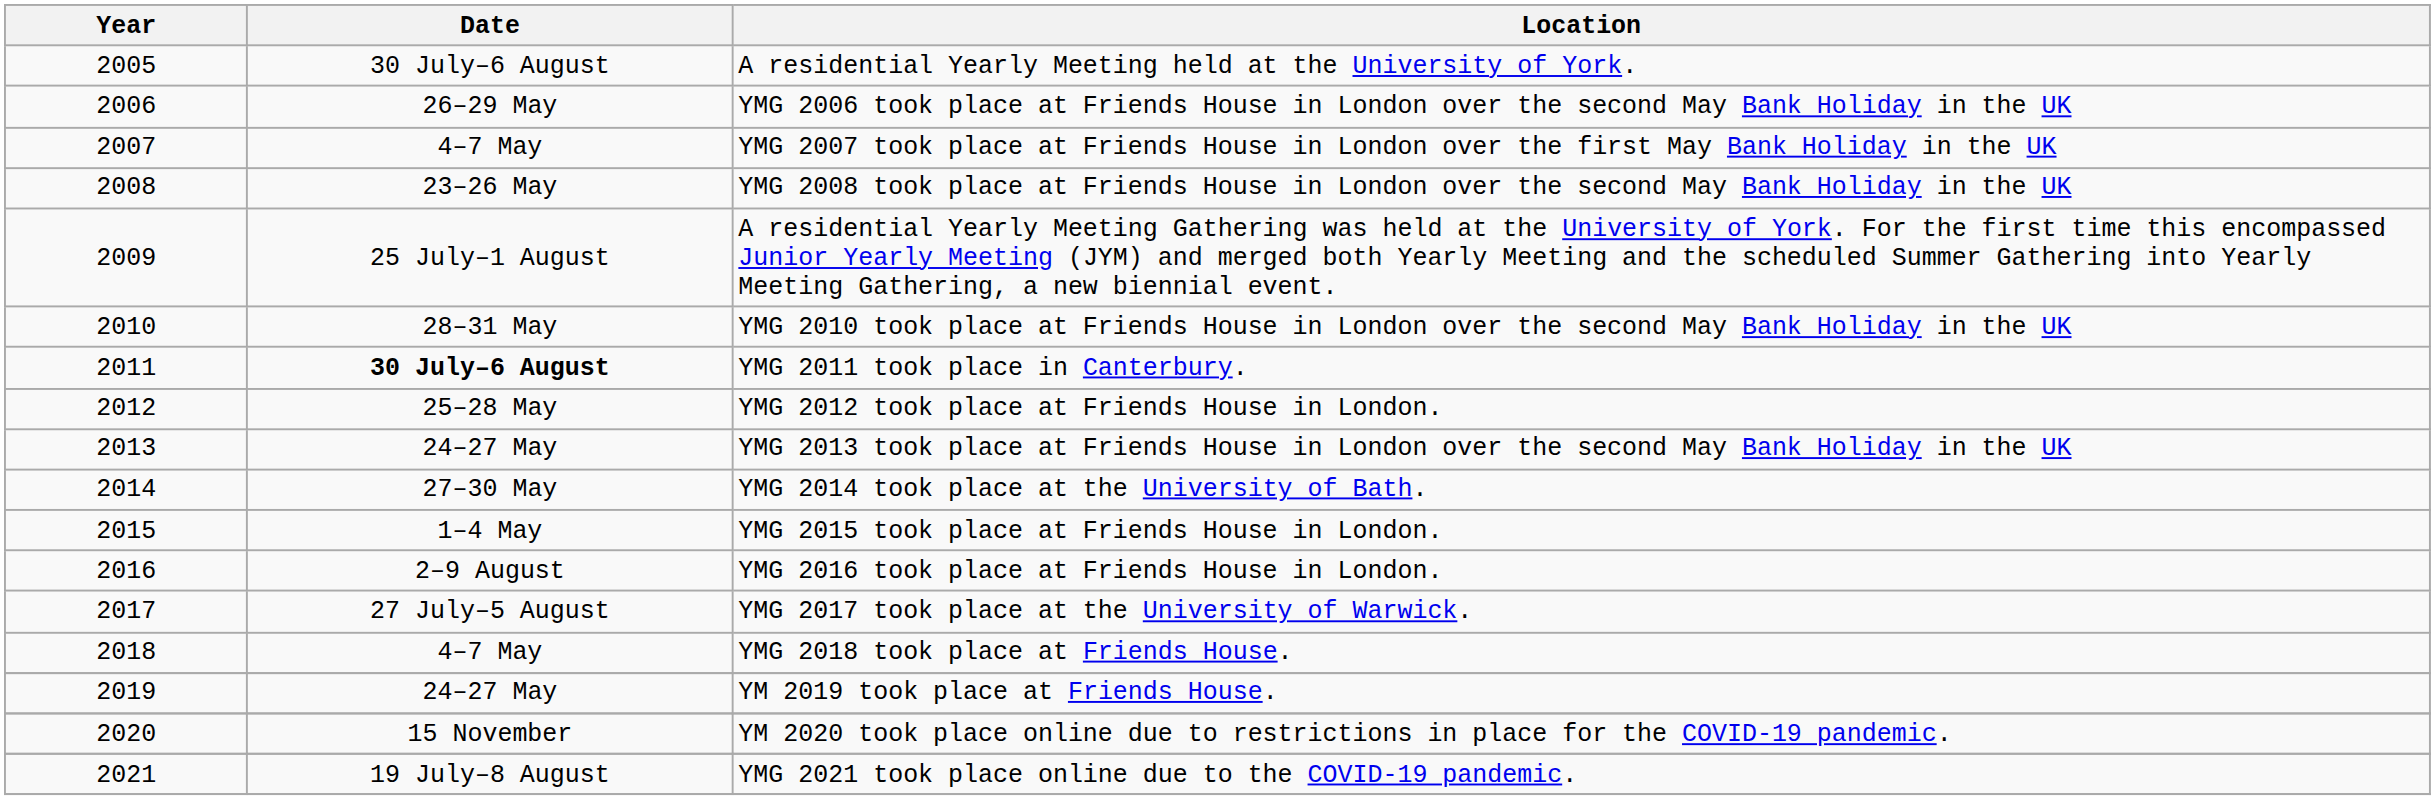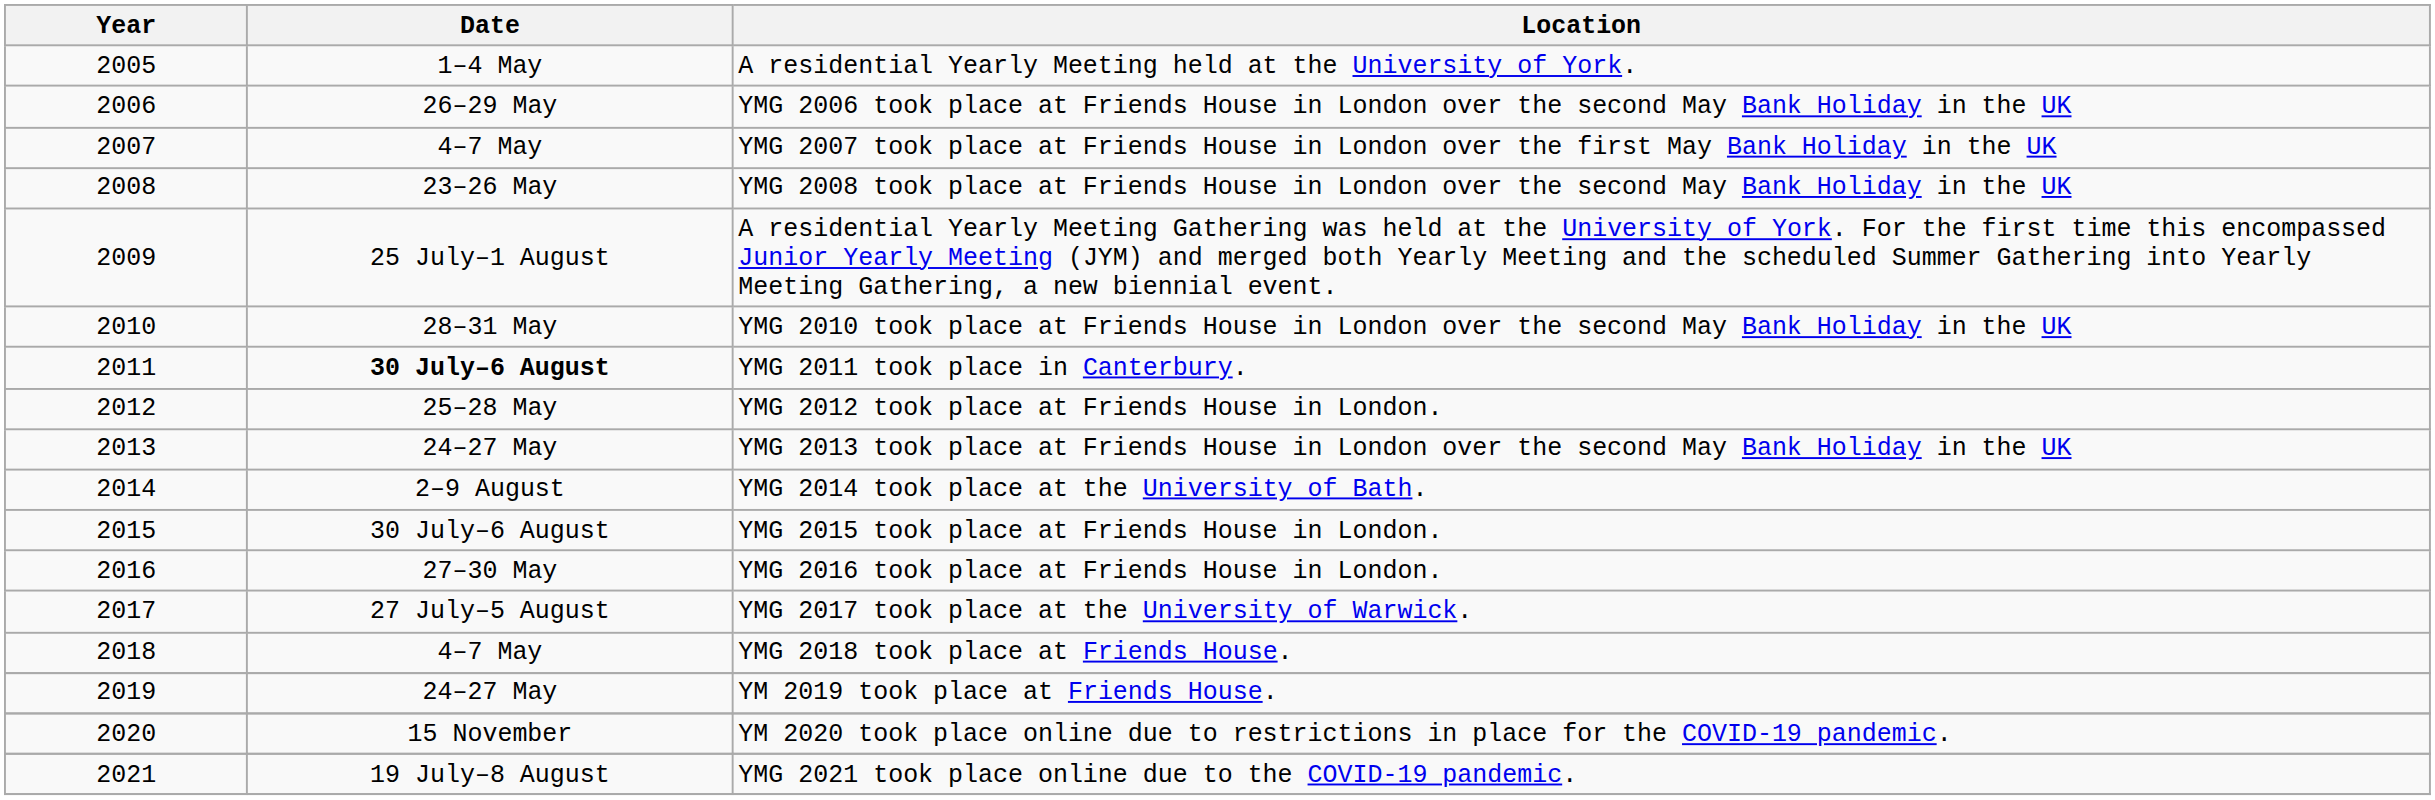 <table class="wikitable" style="margin-left: auto; margin-right: auto;">
 <tr>
 <th width="10%">Year</th>
 <th width="20%">Date</th>
 <th width="70%">Location</th>
 </tr>
 <tr>
 <td align="center">2005</td>
-<td align="center">30 July–6 August</td>
+<td align="center">1–4 May</td>
 <td>A residential Yearly Meeting held at the <a href='#'>University of York</a>.</td>
 </tr>
 <tr>
 <td align="center">2006</td>
 <td align="center">26–29 May</td>
 <td>YMG 2006 took place at Friends House in London over the second May <a href='#'>Bank Holiday</a> in the <a href='#'>UK</a></td>
 </tr>
 <tr>
 <td align="center">2007</td>
 <td align="center">4–7 May</td>
 <td>YMG 2007 took place at Friends House in London over the first May <a href='#'>Bank Holiday</a> in the <a href='#'>UK</a></td>
 </tr>
 <tr>
 <td align="center">2008</td>
 <td align="center">23–26 May</td>
 <td>YMG 2008 took place at Friends House in London over the second May <a href='#'>Bank Holiday</a> in the <a href='#'>UK</a></td>
 </tr>
 <tr>
 <td align="center">2009</td>
 <td align="center">25 July–1 August</td>
 <td>A residential Yearly Meeting Gathering was held at the <a href='#'>University of York</a>. For the first time this encompassed <a href='#'>Junior Yearly Meeting</a> (JYM) and merged both Yearly Meeting and the scheduled Summer Gathering into Yearly Meeting Gathering, a new biennial event.</td>
 </tr>
 <tr>
 <td align="center">2010</td>
 <td align="center">28–31 May</td>
 <td>YMG 2010 took place at Friends House in London over the second May <a href='#'>Bank Holiday</a> in the <a href='#'>UK</a></td>
 </tr>
 <tr>
 <td align="center">2011</td>
 <td align="center"><strong>30 July–6 August</strong></td>
 <td>YMG 2011 took place in <a href='#'>Canterbury</a>.</td>
 </tr>
 <tr>
 <td align="center">2012</td>
 <td align="center">25–28 May</td>
 <td>YMG 2012 took place at Friends House in London.</td>
 </tr>
 <tr>
 <td align="center">2013</td>
 <td align="center">24–27 May</td>
 <td>YMG 2013 took place at Friends House in London over the second May <a href='#'>Bank Holiday</a> in the <a href='#'>UK</a></td>
 </tr>
 <tr>
 <td align="center">2014</td>
-<td align="center">27–30 May</td>
+<td align="center">2–9 August</td>
 <td>YMG 2014 took place at the <a href='#'>University of Bath</a>.</td>
 </tr>
 <tr>
 <td align="center">2015</td>
-<td align="center">1–4 May</td>
+<td align="center">30 July–6 August</td>
 <td>YMG 2015 took place at Friends House in London.</td>
 </tr>
 <tr>
 <td align="center">2016</td>
-<td align="center">2–9 August</td>
+<td align="center">27–30 May</td>
 <td>YMG 2016 took place at Friends House in London.</td>
 </tr>
 <tr>
 <td align="center">2017</td>
 <td align="center">27 July–5 August</td>
 <td>YMG 2017 took place at the <a href='#'>University of Warwick</a>.</td>
 </tr>
 <tr>
 <td align="center">2018</td>
 <td align="center">4–7 May</td>
 <td>YMG 2018 took place at <a href='#'>Friends House</a>.</td>
 </tr>
 <tr>
 </tr>
 <tr>
 <td align="center">2019</td>
 <td align="center">24–27 May</td>
 <td>YM 2019 took place at <a href='#'>Friends House</a>.</td>
 </tr>
 <tr>
 </tr>
 <tr>
 <td align="center">2020</td>
 <td align="center">15 November</td>
 <td>YM 2020 took place online due to restrictions in place for the <a href='#'>COVID-19 pandemic</a>.</td>
 </tr>
 <tr>
 </tr>
 <tr>
 <td align="center">2021</td>
 <td align="center">19 July–8 August</td>
 <td>YMG 2021 took place online due to the <a href='#'>COVID-19 pandemic</a>.</td>
 </tr>
 <tr>
 </tr>
 </table>
